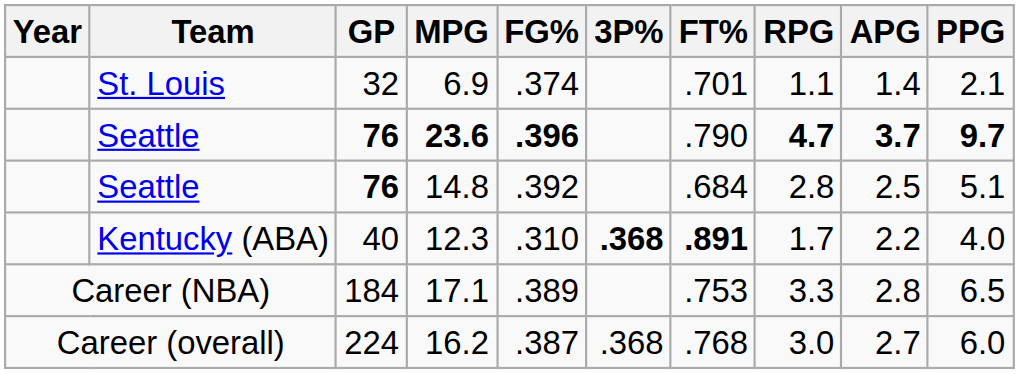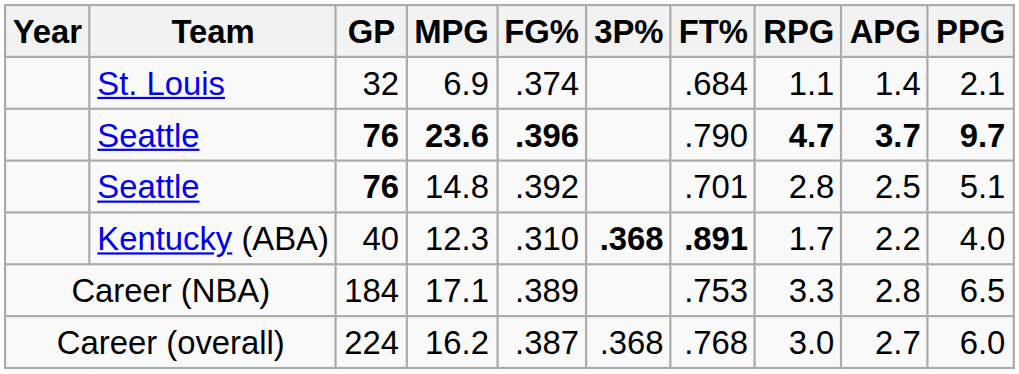 <table class="wikitable sortable" style="font-size:95%; text-align:right;">
 <tr>
 <th>Year</th>
 <th>Team</th>
 <th>GP</th>
 <th>MPG</th>
 <th>FG%</th>
 <th>3P%</th>
 <th>FT%</th>
 <th>RPG</th>
 <th>APG</th>
 <th>PPG</th>
 </tr>
 <tr>
 <td style="text-align:left;"></td>
 <td style="text-align:left;"><a href='#'>St. Louis</a></td>
 <td>32</td>
 <td>6.9</td>
 <td>.374</td>
 <td></td>
-<td>.701</td>
+<td>.684</td>
 <td>1.1</td>
 <td>1.4</td>
 <td>2.1</td>
 </tr>
 <tr>
 <td style="text-align:left;"></td>
 <td style="text-align:left;"><a href='#'>Seattle</a></td>
 <td><strong>76</strong></td>
 <td><strong>23.6</strong></td>
 <td><strong>.396</strong></td>
 <td></td>
 <td>.790</td>
 <td><strong>4.7</strong></td>
 <td><strong>3.7</strong></td>
 <td><strong>9.7</strong></td>
 </tr>
 <tr>
 <td style="text-align:left;"></td>
 <td style="text-align:left;"><a href='#'>Seattle</a></td>
 <td><strong>76</strong></td>
 <td>14.8</td>
 <td>.392</td>
 <td></td>
-<td>.684</td>
+<td>.701</td>
 <td>2.8</td>
 <td>2.5</td>
 <td>5.1</td>
 </tr>
 <tr>
 <td style="text-align:left;"></td>
 <td style="text-align:left;"><a href='#'>Kentucky</a> (ABA)</td>
 <td>40</td>
 <td>12.3</td>
 <td>.310</td>
 <td><strong>.368</strong></td>
 <td><strong>.891</strong></td>
 <td>1.7</td>
 <td>2.2</td>
 <td>4.0</td>
 </tr>
 <tr class="sortbottom">
 <td style="text-align:center;" colspan="2">Career (NBA)</td>
 <td>184</td>
 <td>17.1</td>
 <td>.389</td>
 <td></td>
 <td>.753</td>
 <td>3.3</td>
 <td>2.8</td>
 <td>6.5</td>
 </tr>
 <tr class="sortbottom">
 <td style="text-align:center;" colspan="2">Career (overall)</td>
 <td>224</td>
 <td>16.2</td>
 <td>.387</td>
 <td>.368</td>
 <td>.768</td>
 <td>3.0</td>
 <td>2.7</td>
 <td>6.0</td>
 </tr>
 </table>
